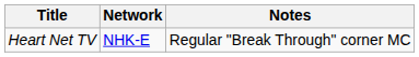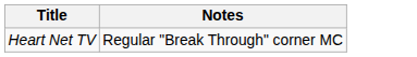 <table class="wikitable">
 <tr>
 <th>Title</th>
-<th>Network</th>
 <th>Notes</th>
 </tr>
 <tr>
 <td><em>Heart Net TV</em></td>
-<td><a href='#'>NHK-E</a></td>
 <td>Regular "Break Through" corner MC</td>
 </tr>
 </table>
